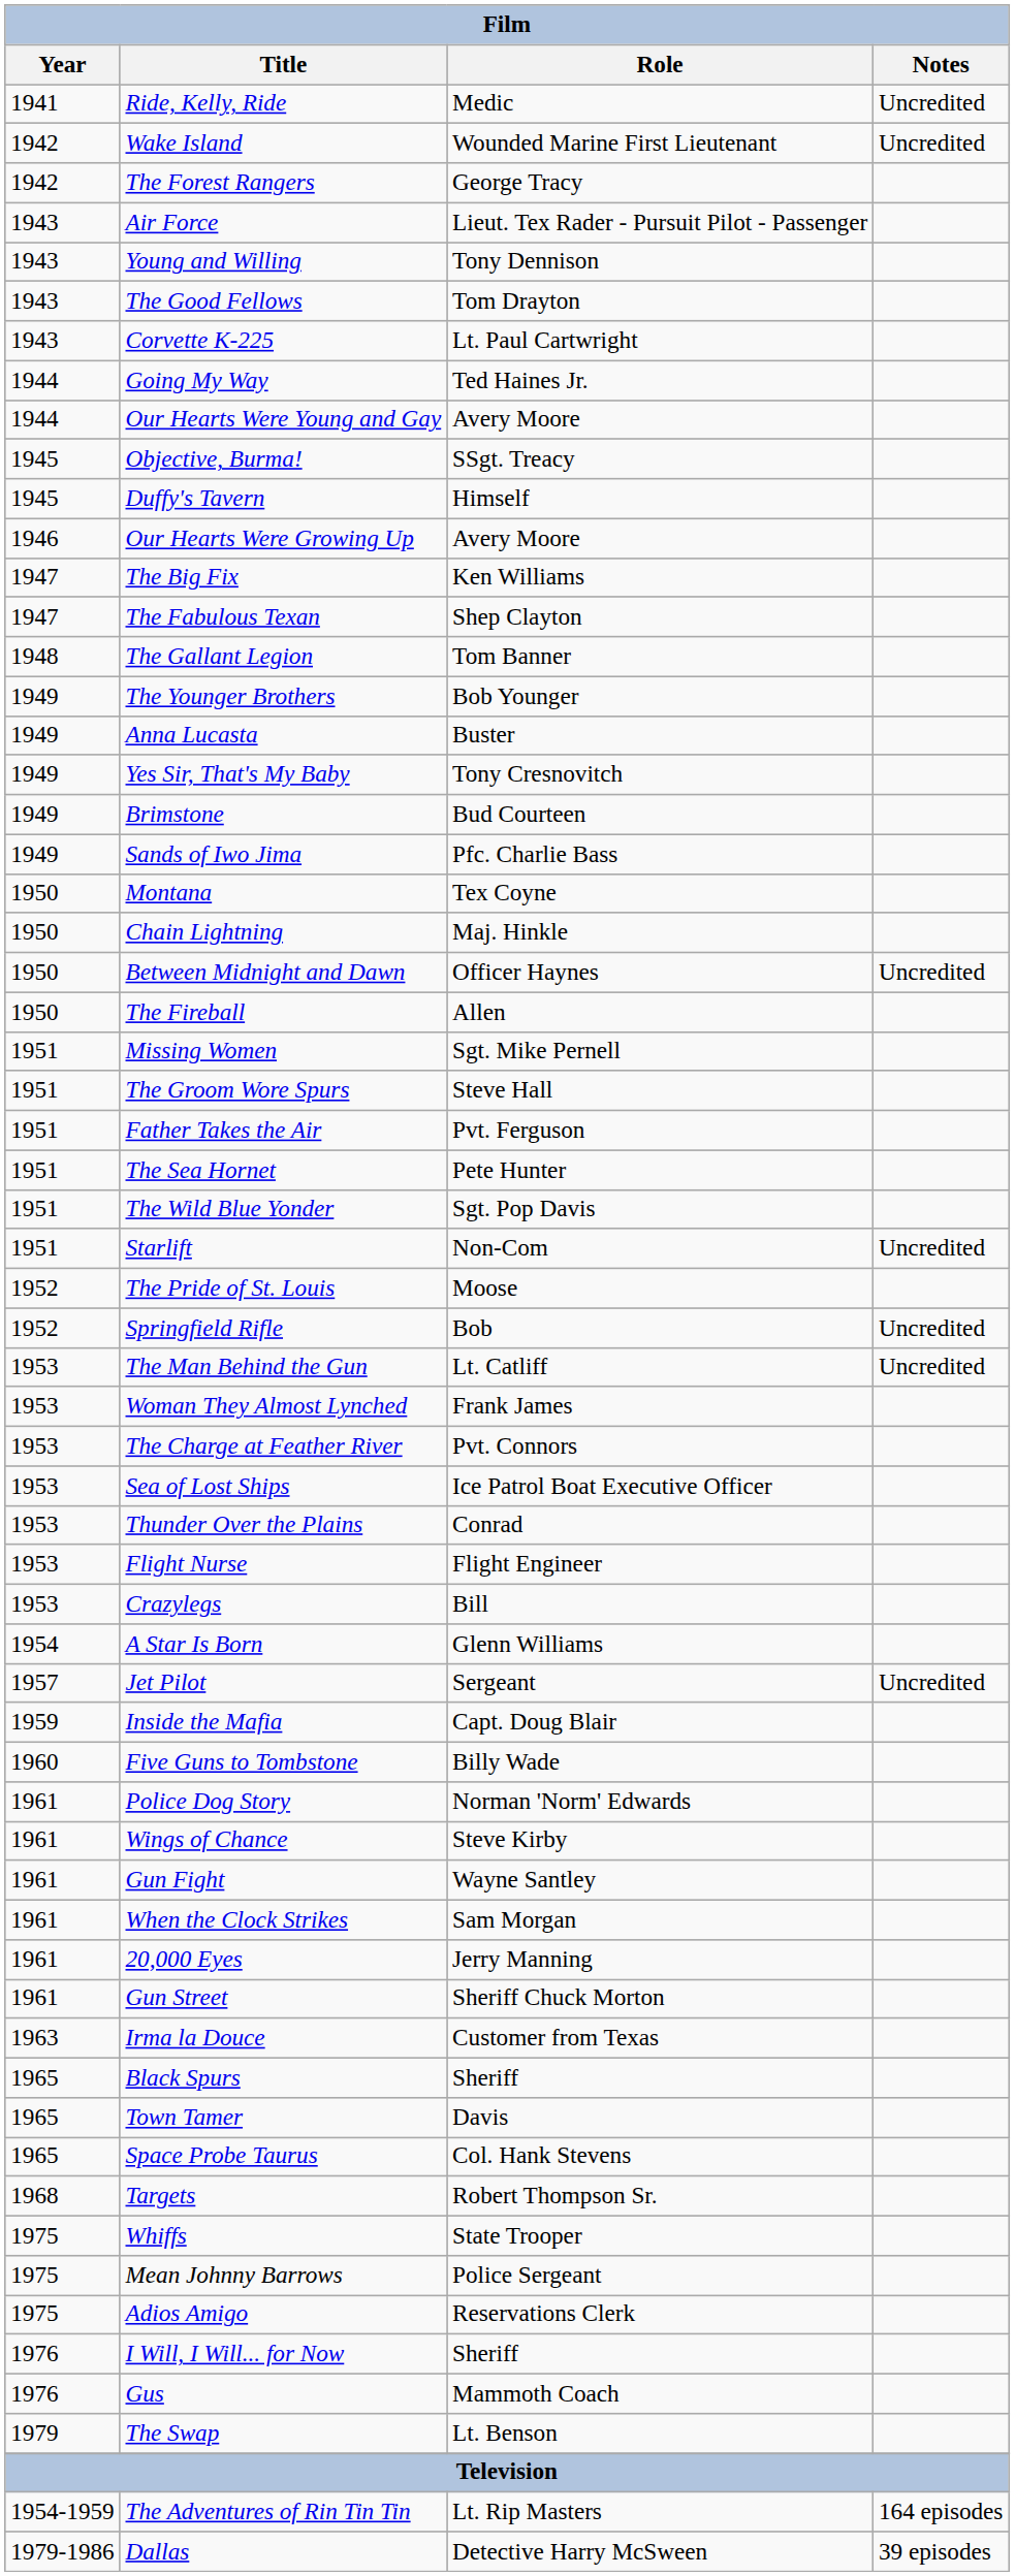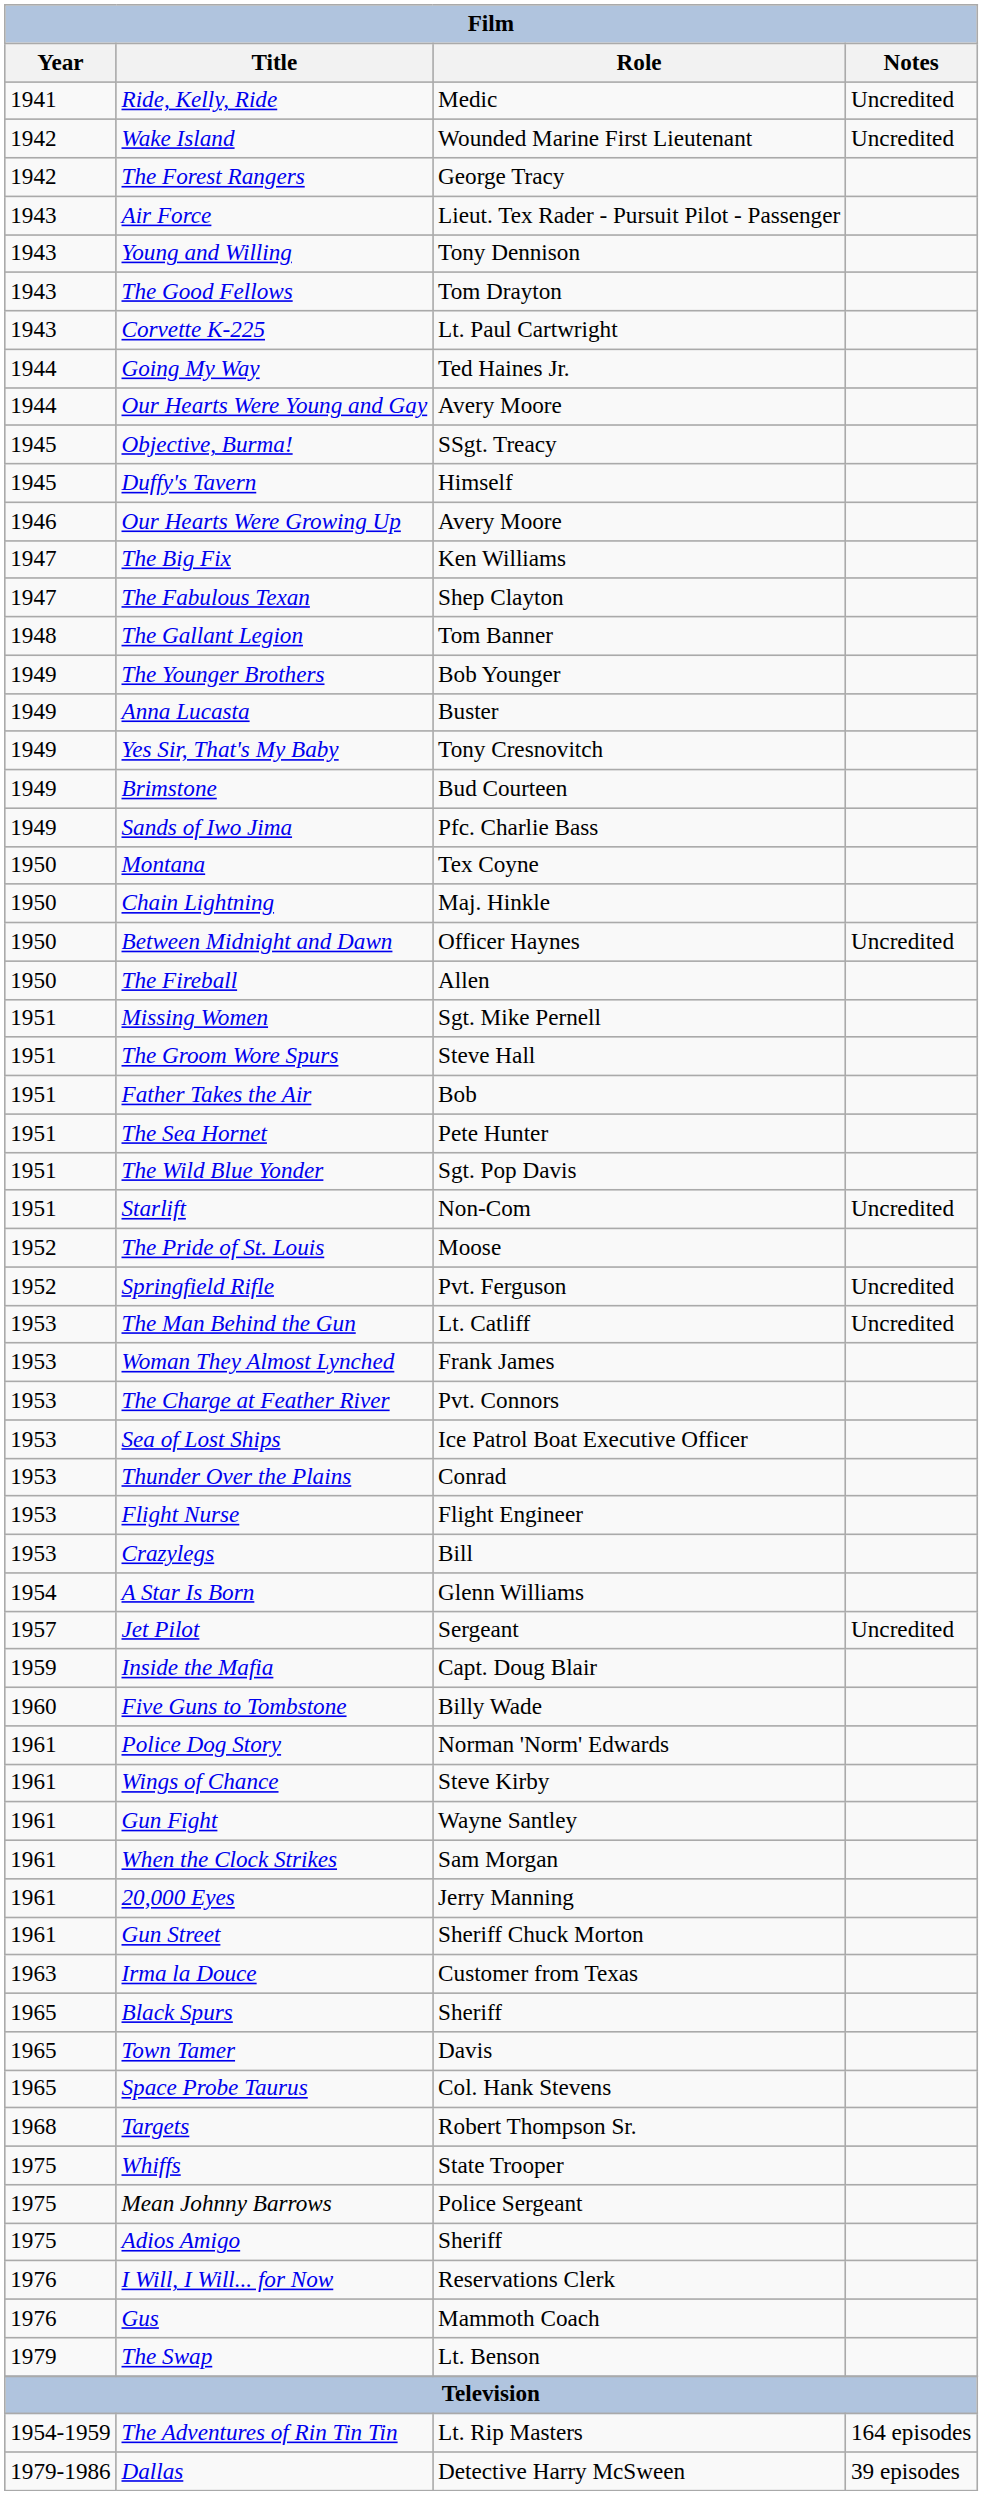 <table class="wikitable" style="font-size: 90%;">
 <tr>
 <th colspan="4" style="background: LightSteelBlue;">Film</th>
 </tr>
 <tr>
 <th>Year</th>
 <th>Title</th>
 <th>Role</th>
 <th>Notes</th>
 </tr>
 <tr>
 <td>1941</td>
 <td><em><a href='#'>Ride, Kelly, Ride</a></em></td>
 <td>Medic</td>
 <td>Uncredited</td>
 </tr>
 <tr>
 <td>1942</td>
 <td><em><a href='#'>Wake Island</a></em></td>
 <td>Wounded Marine First Lieutenant</td>
 <td>Uncredited</td>
 </tr>
 <tr>
 <td>1942</td>
 <td><em><a href='#'>The Forest Rangers</a></em></td>
 <td>George Tracy</td>
 <td></td>
 </tr>
 <tr>
 <td>1943</td>
 <td><em><a href='#'>Air Force</a></em></td>
 <td>Lieut. Tex Rader - Pursuit Pilot - Passenger</td>
 <td></td>
 </tr>
 <tr>
 <td>1943</td>
 <td><em><a href='#'>Young and Willing</a></em></td>
 <td>Tony Dennison</td>
 <td></td>
 </tr>
 <tr>
 <td>1943</td>
 <td><em><a href='#'>The Good Fellows</a></em></td>
 <td>Tom Drayton</td>
 <td></td>
 </tr>
 <tr>
 <td>1943</td>
 <td><em><a href='#'>Corvette K-225</a></em></td>
 <td>Lt. Paul Cartwright</td>
 <td></td>
 </tr>
 <tr>
 <td>1944</td>
 <td><em><a href='#'>Going My Way</a></em></td>
 <td>Ted Haines Jr.</td>
 <td></td>
 </tr>
 <tr>
 <td>1944</td>
 <td><em><a href='#'>Our Hearts Were Young and Gay</a></em></td>
 <td>Avery Moore</td>
 <td></td>
 </tr>
 <tr>
 <td>1945</td>
 <td><em><a href='#'>Objective, Burma!</a></em></td>
 <td>SSgt. Treacy</td>
 <td></td>
 </tr>
 <tr>
 <td>1945</td>
 <td><em><a href='#'>Duffy's Tavern</a></em></td>
 <td>Himself</td>
 <td></td>
 </tr>
 <tr>
 <td>1946</td>
 <td><em><a href='#'>Our Hearts Were Growing Up</a></em></td>
 <td>Avery Moore</td>
 <td></td>
 </tr>
 <tr>
 <td>1947</td>
 <td><em><a href='#'>The Big Fix</a></em></td>
 <td>Ken Williams</td>
 <td></td>
 </tr>
 <tr>
 <td>1947</td>
 <td><em><a href='#'>The Fabulous Texan</a></em></td>
 <td>Shep Clayton</td>
 <td></td>
 </tr>
 <tr>
 <td>1948</td>
 <td><em><a href='#'>The Gallant Legion</a></em></td>
 <td>Tom Banner</td>
 <td></td>
 </tr>
 <tr>
 <td>1949</td>
 <td><em><a href='#'>The Younger Brothers</a></em></td>
 <td>Bob Younger</td>
 <td></td>
 </tr>
 <tr>
 <td>1949</td>
 <td><em><a href='#'>Anna Lucasta</a></em></td>
 <td>Buster</td>
 <td></td>
 </tr>
 <tr>
 <td>1949</td>
 <td><em><a href='#'>Yes Sir, That's My Baby</a></em></td>
 <td>Tony Cresnovitch</td>
 <td></td>
 </tr>
 <tr>
 <td>1949</td>
 <td><em><a href='#'>Brimstone</a></em></td>
 <td>Bud Courteen</td>
 <td></td>
 </tr>
 <tr>
 <td>1949</td>
 <td><em><a href='#'>Sands of Iwo Jima</a></em></td>
 <td>Pfc. Charlie Bass</td>
 <td></td>
 </tr>
 <tr>
 <td>1950</td>
 <td><em><a href='#'>Montana</a></em></td>
 <td>Tex Coyne</td>
 <td></td>
 </tr>
 <tr>
 <td>1950</td>
 <td><em><a href='#'>Chain Lightning</a></em></td>
 <td>Maj. Hinkle</td>
 <td></td>
 </tr>
 <tr>
 <td>1950</td>
 <td><em><a href='#'>Between Midnight and Dawn</a></em></td>
 <td>Officer Haynes</td>
 <td>Uncredited</td>
 </tr>
 <tr>
 <td>1950</td>
 <td><em><a href='#'>The Fireball</a></em></td>
 <td>Allen</td>
 <td></td>
 </tr>
 <tr>
 <td>1951</td>
 <td><em><a href='#'>Missing Women</a></em></td>
 <td>Sgt. Mike Pernell</td>
 <td></td>
 </tr>
 <tr>
 <td>1951</td>
 <td><em><a href='#'>The Groom Wore Spurs</a></em></td>
 <td>Steve Hall</td>
 <td></td>
 </tr>
 <tr>
 <td>1951</td>
 <td><em><a href='#'>Father Takes the Air</a></em></td>
-<td>Pvt. Ferguson</td>
+<td>Bob</td>
 <td></td>
 </tr>
 <tr>
 <td>1951</td>
 <td><em><a href='#'>The Sea Hornet</a></em></td>
 <td>Pete Hunter</td>
 <td></td>
 </tr>
 <tr>
 <td>1951</td>
 <td><em><a href='#'>The Wild Blue Yonder</a></em></td>
 <td>Sgt. Pop Davis</td>
 <td></td>
 </tr>
 <tr>
 <td>1951</td>
 <td><em><a href='#'>Starlift</a></em></td>
 <td>Non-Com</td>
 <td>Uncredited</td>
 </tr>
 <tr>
 <td>1952</td>
 <td><em><a href='#'>The Pride of St. Louis</a></em></td>
 <td>Moose</td>
 <td></td>
 </tr>
 <tr>
 <td>1952</td>
 <td><em><a href='#'>Springfield Rifle</a></em></td>
-<td>Bob</td>
+<td>Pvt. Ferguson</td>
 <td>Uncredited</td>
 </tr>
 <tr>
 <td>1953</td>
 <td><em><a href='#'>The Man Behind the Gun</a></em></td>
 <td>Lt. Catliff</td>
 <td>Uncredited</td>
 </tr>
 <tr>
 <td>1953</td>
 <td><em><a href='#'>Woman They Almost Lynched</a></em></td>
 <td>Frank James</td>
 <td></td>
 </tr>
 <tr>
 <td>1953</td>
 <td><em><a href='#'>The Charge at Feather River</a></em></td>
 <td>Pvt. Connors</td>
 <td></td>
 </tr>
 <tr>
 <td>1953</td>
 <td><em><a href='#'>Sea of Lost Ships</a></em></td>
 <td>Ice Patrol Boat Executive Officer</td>
 <td></td>
 </tr>
 <tr>
 <td>1953</td>
 <td><em><a href='#'>Thunder Over the Plains</a></em></td>
 <td>Conrad</td>
 <td></td>
 </tr>
 <tr>
 <td>1953</td>
 <td><em><a href='#'>Flight Nurse</a></em></td>
 <td>Flight Engineer</td>
 <td></td>
 </tr>
 <tr>
 <td>1953</td>
 <td><em><a href='#'>Crazylegs</a></em></td>
 <td>Bill</td>
 <td></td>
 </tr>
 <tr>
 <td>1954</td>
 <td><em><a href='#'>A Star Is Born</a></em></td>
 <td>Glenn Williams</td>
 <td></td>
 </tr>
 <tr>
 <td>1957</td>
 <td><em><a href='#'>Jet Pilot</a></em></td>
 <td>Sergeant</td>
 <td>Uncredited</td>
 </tr>
 <tr>
 <td>1959</td>
 <td><em><a href='#'>Inside the Mafia</a></em></td>
 <td>Capt. Doug Blair</td>
 <td></td>
 </tr>
 <tr>
 <td>1960</td>
 <td><em><a href='#'>Five Guns to Tombstone</a></em></td>
 <td>Billy Wade</td>
 <td></td>
 </tr>
 <tr>
 <td>1961</td>
 <td><em><a href='#'>Police Dog Story</a></em></td>
 <td>Norman 'Norm' Edwards</td>
 <td></td>
 </tr>
 <tr>
 <td>1961</td>
 <td><em><a href='#'>Wings of Chance</a></em></td>
 <td>Steve Kirby</td>
 <td></td>
 </tr>
 <tr>
 <td>1961</td>
 <td><em><a href='#'>Gun Fight</a></em></td>
 <td>Wayne Santley</td>
 <td></td>
 </tr>
 <tr>
 <td>1961</td>
 <td><em><a href='#'>When the Clock Strikes</a></em></td>
 <td>Sam Morgan</td>
 <td></td>
 </tr>
 <tr>
 <td>1961</td>
 <td><em><a href='#'>20,000 Eyes</a></em></td>
 <td>Jerry Manning</td>
 <td></td>
 </tr>
 <tr>
 <td>1961</td>
 <td><em><a href='#'>Gun Street</a></em></td>
 <td>Sheriff Chuck Morton</td>
 <td></td>
 </tr>
 <tr>
 <td>1963</td>
 <td><em><a href='#'>Irma la Douce</a></em></td>
 <td>Customer from Texas</td>
 <td></td>
 </tr>
 <tr>
 <td>1965</td>
 <td><em><a href='#'>Black Spurs</a></em></td>
 <td>Sheriff</td>
 <td></td>
 </tr>
 <tr>
 <td>1965</td>
 <td><em><a href='#'>Town Tamer</a></em></td>
 <td>Davis</td>
 <td></td>
 </tr>
 <tr>
 <td>1965</td>
 <td><em><a href='#'>Space Probe Taurus</a></em></td>
 <td>Col. Hank Stevens</td>
 <td></td>
 </tr>
 <tr>
 <td>1968</td>
 <td><em><a href='#'>Targets</a></em></td>
 <td>Robert Thompson Sr.</td>
 <td></td>
 </tr>
 <tr>
 <td>1975</td>
 <td><em><a href='#'>Whiffs</a></em></td>
 <td>State Trooper</td>
 <td></td>
 </tr>
 <tr>
 <td>1975</td>
 <td><em>Mean Johnny Barrows</em></td>
 <td>Police Sergeant</td>
 <td></td>
 </tr>
 <tr>
 <td>1975</td>
 <td><em><a href='#'>Adios Amigo</a></em></td>
-<td>Reservations Clerk</td>
+<td>Sheriff</td>
 <td></td>
 </tr>
 <tr>
 <td>1976</td>
 <td><em><a href='#'>I Will, I Will... for Now</a></em></td>
-<td>Sheriff</td>
+<td>Reservations Clerk</td>
 <td></td>
 </tr>
 <tr>
 <td>1976</td>
 <td><em><a href='#'>Gus</a></em></td>
 <td>Mammoth Coach</td>
 <td></td>
 </tr>
 <tr>
 <td>1979</td>
 <td><em><a href='#'>The Swap</a></em></td>
 <td>Lt. Benson</td>
 <td></td>
 </tr>
 <tr>
 </tr>
 <tr>
 <th colspan="4" style="background: LightSteelBlue;">Television</th>
 </tr>
 <tr>
 <td>1954-1959</td>
 <td><em><a href='#'>The Adventures of Rin Tin Tin</a></em></td>
 <td>Lt. Rip Masters</td>
 <td>164 episodes</td>
 </tr>
 <tr>
 <td>1979-1986</td>
 <td><em><a href='#'>Dallas</a></em></td>
 <td>Detective Harry McSween</td>
 <td>39 episodes</td>
 </tr>
 </table>
